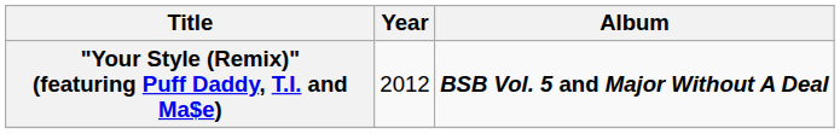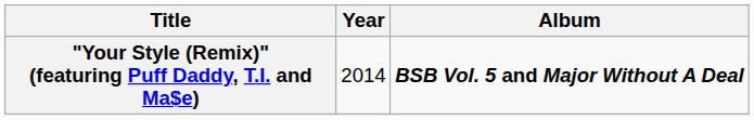 <table class="wikitable plainrowheaders" style="text-align:center;">
 <tr>
 <th scope="col" style="width:16em;">Title</th>
 <th scope="col">Year</th>
 <th scope="col">Album</th>
 </tr>
 <tr>
 <th scope="row">"Your Style (Remix)"<br><span>(featuring <a href='#'>Puff Daddy</a>, <a href='#'>T.I.</a> and <a href='#'>Ma$e</a>)</span></th>
-<td rowspan="1">2012</td>
+<td rowspan="1">2014</td>
 <td rowspan="1"><strong><em>BSB Vol. 5</em> and <em>Major Without A Deal</em></strong></td>
 </tr>
 <tr>
 </tr>
 </table>
